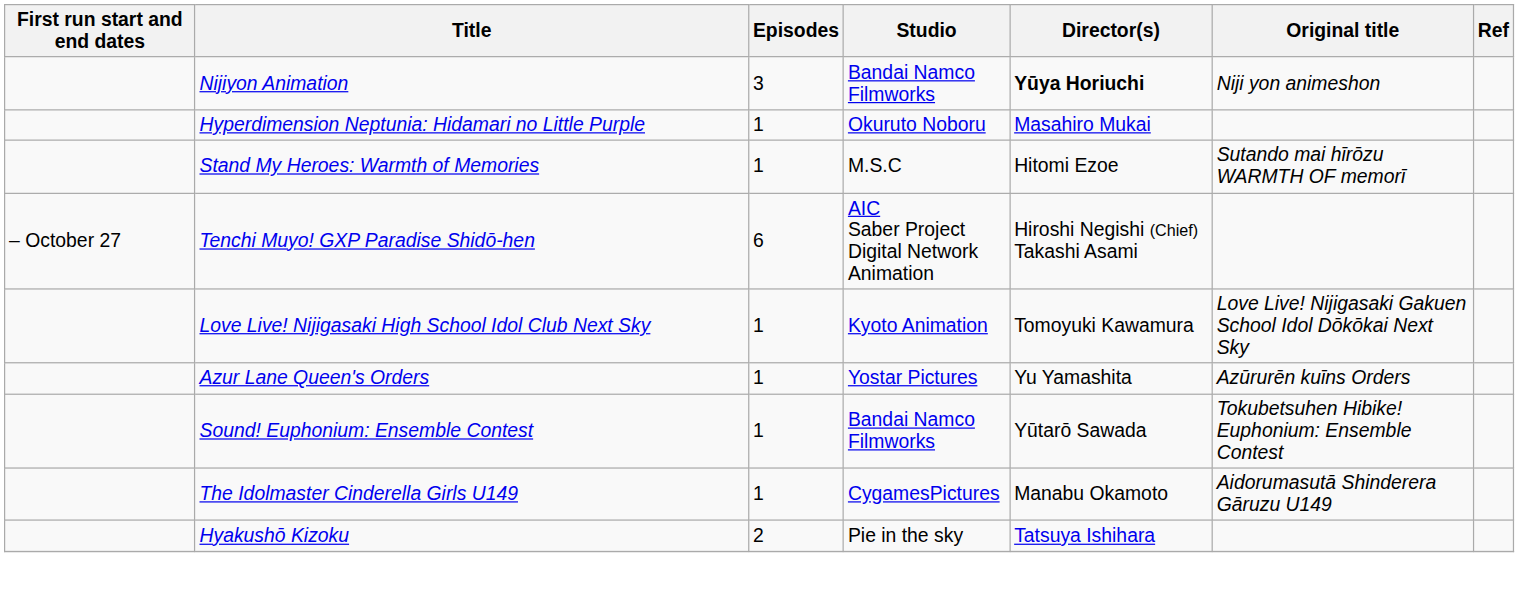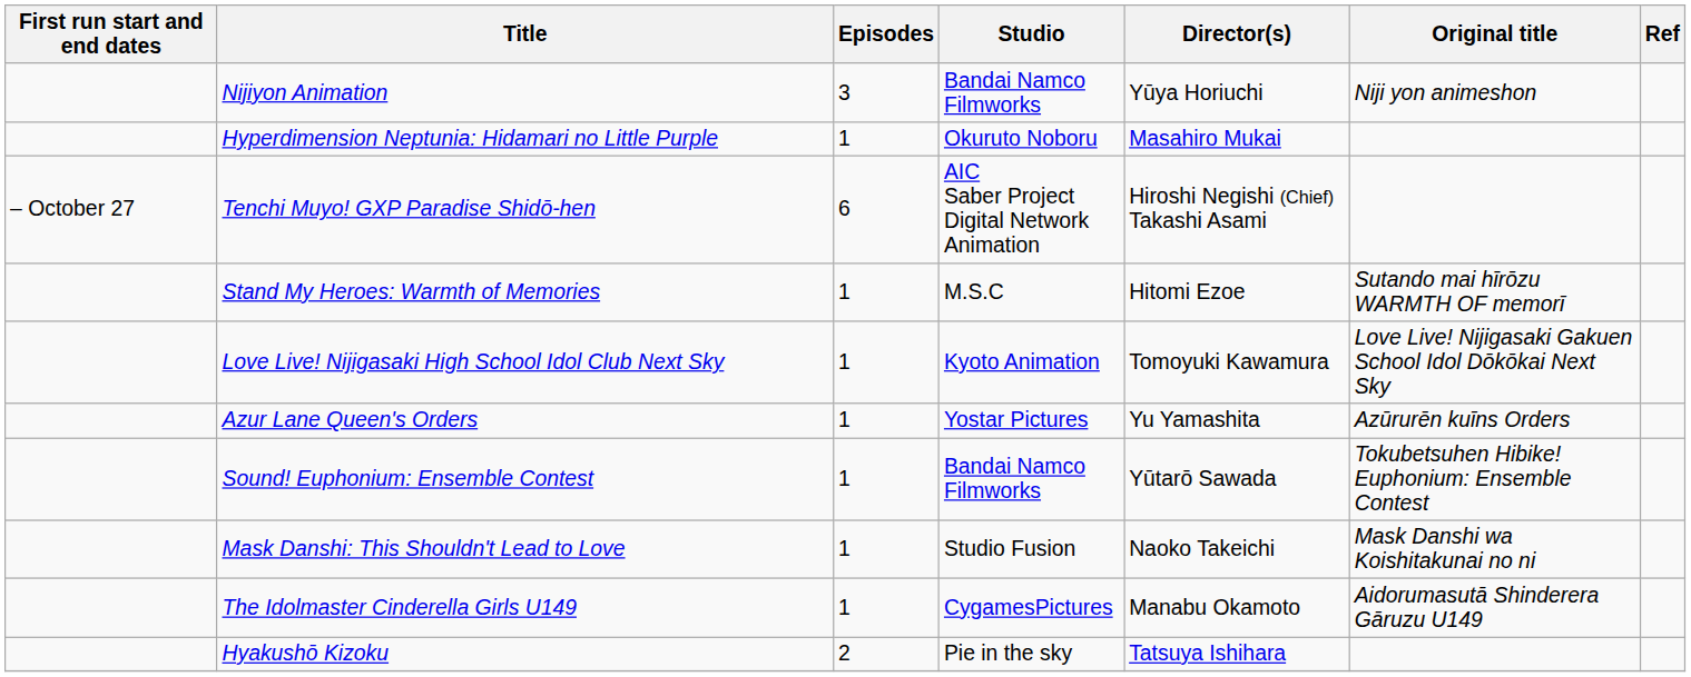 <table class="wikitable sortable" border="1">
 <tr>
 <th data-sort-type="text" width="150px">First run start and end dates</th>
 <th width="450px">Title</th>
 <th data-sort-type="text" width="10px">Episodes</th>
 <th data-sort-type="text" width="130px">Studio</th>
 <th data-sort-type="text" width="160px">Director(s)</th>
 <th>Original title</th>
 <th class="unsortable" width="5px">Ref</th>
 </tr>
 <tr>
 <td></td>
 <td><em><a href='#'>Nijiyon Animation</a></em></td>
 <td>3</td>
 <td><a href='#'>Bandai Namco Filmworks</a></td>
-<td><strong>Yūya Horiuchi</strong></td>
+<td>Yūya Horiuchi</td>
 <td><em>Niji yon animeshon</em></td>
 <td></td>
 </tr>
 <tr>
 <td></td>
 <td><em><a href='#'>Hyperdimension Neptunia: Hidamari no Little Purple</a></em></td>
 <td>1</td>
 <td><a href='#'>Okuruto Noboru</a></td>
 <td><a href='#'>Masahiro Mukai</a></td>
 <td></td>
 <td></td>
 </tr>
 <tr>
+<td> – October 27</td>
+<td><em><a href='#'>Tenchi Muyo! GXP Paradise Shidō-hen</a></em></td>
+<td>6</td>
+<td><a href='#'>AIC</a><br>Saber Project<br>Digital Network Animation</td>
+<td>Hiroshi Negishi <small>(Chief)</small><br>Takashi Asami</td>
+<td></td>
+<td></td>
+</tr>
+<tr>
 <td></td>
 <td><em><a href='#'>Stand My Heroes: Warmth of Memories</a></em></td>
 <td>1</td>
 <td>M.S.C</td>
 <td>Hitomi Ezoe</td>
 <td><em>Sutando mai hīrōzu WARMTH OF memorī</em></td>
-<td></td>
-</tr>
-<tr>
-<td> – October 27</td>
-<td><em><a href='#'>Tenchi Muyo! GXP Paradise Shidō-hen</a></em></td>
-<td>6</td>
-<td><a href='#'>AIC</a><br>Saber Project<br>Digital Network Animation</td>
-<td>Hiroshi Negishi <small>(Chief)</small><br>Takashi Asami</td>
-<td></td>
 <td></td>
 </tr>
 <tr>
 <td></td>
 <td><em><a href='#'>Love Live! Nijigasaki High School Idol Club Next Sky</a></em></td>
 <td>1</td>
 <td><a href='#'>Kyoto Animation</a></td>
 <td>Tomoyuki Kawamura</td>
 <td><em>Love Live! Nijigasaki Gakuen School Idol Dōkōkai Next Sky</em></td>
 <td></td>
 </tr>
 <tr>
 <td></td>
 <td><em><a href='#'>Azur Lane Queen's Orders</a></em></td>
 <td>1</td>
 <td><a href='#'>Yostar Pictures</a></td>
 <td>Yu Yamashita</td>
 <td><em>Azūrurēn kuīns Orders</em></td>
 <td></td>
 </tr>
 <tr>
 <td></td>
 <td><em><a href='#'>Sound! Euphonium: Ensemble Contest</a></em></td>
 <td>1</td>
 <td><a href='#'>Bandai Namco Filmworks</a></td>
 <td>Yūtarō Sawada</td>
 <td><em>Tokubetsuhen Hibike! Euphonium: Ensemble Contest</em></td>
 <td></td>
 </tr>
 <tr>
 <td></td>
+<td><em><a href='#'>Mask Danshi: This Shouldn't Lead to Love</a></em></td>
+<td>1</td>
+<td>Studio Fusion</td>
+<td>Naoko Takeichi</td>
+<td><em>Mask Danshi wa Koishitakunai no ni</em></td>
+<td></td>
+</tr>
+<tr>
+<td></td>
 <td><em><a href='#'>The Idolmaster Cinderella Girls U149</a></em></td>
 <td>1</td>
 <td><a href='#'>CygamesPictures</a></td>
 <td>Manabu Okamoto</td>
 <td><em>Aidorumasutā Shinderera Gāruzu U149</em></td>
 <td></td>
 </tr>
 <tr>
 <td></td>
 <td><em><a href='#'>Hyakushō Kizoku</a></em></td>
 <td>2</td>
 <td>Pie in the sky</td>
 <td><a href='#'>Tatsuya Ishihara</a></td>
 <td></td>
 <td></td>
 </tr>
 <tr>
 </tr>
 </table>
